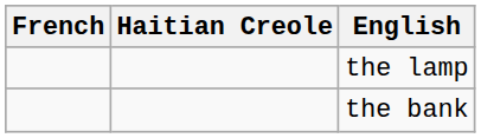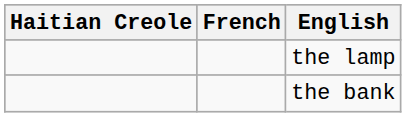 <table class="wikitable">
 <tr>
+<th scope="col">Haitian Creole</th>
 <th scope="col">French</th>
-<th scope="col">Haitian Creole</th>
 <th scope="col">English</th>
 </tr>
 <tr>
 <td></td>
 <td></td>
 <td>the lamp</td>
 </tr>
 <tr>
 <td></td>
 <td></td>
 <td>the bank</td>
 </tr>
 </table>
